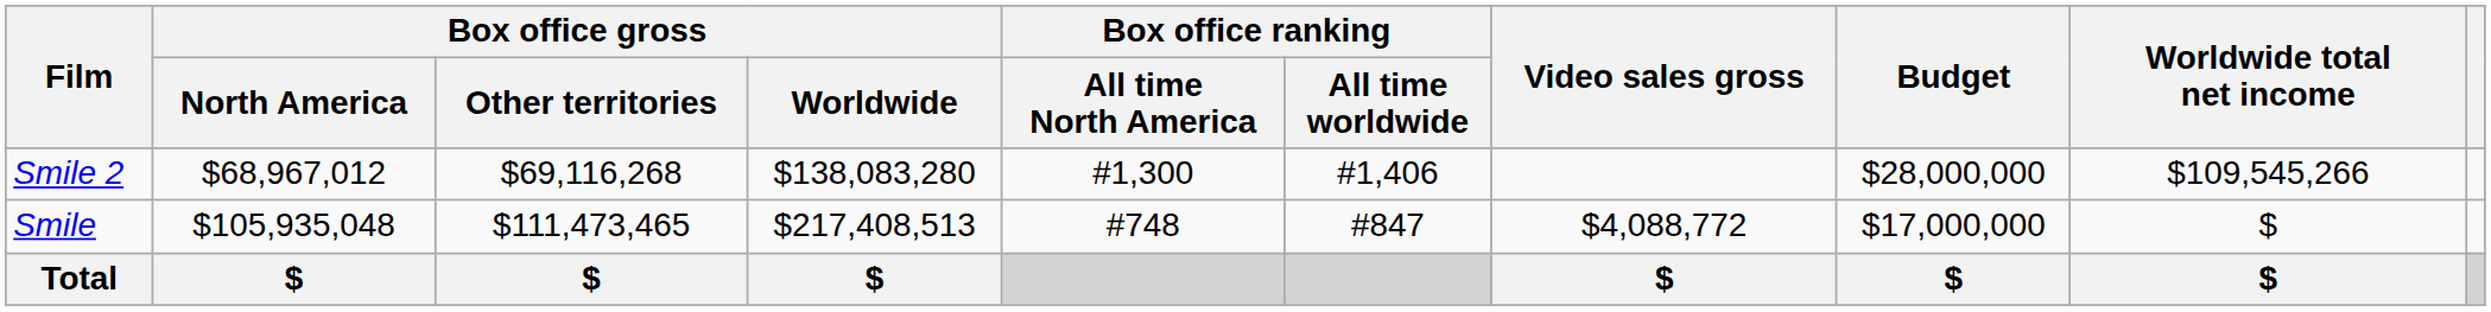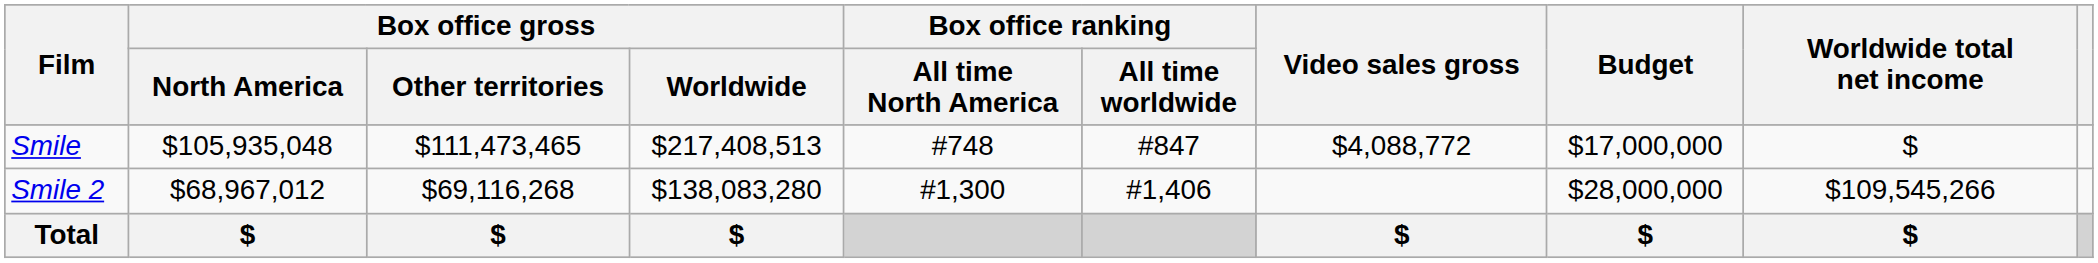 <table class="wikitable sortable" width=95% border="1" style="text-align: center;">
 <tr>
 <th rowspan="2">Film</th>
 <th colspan="3">Box office gross</th>
 <th colspan="2">Box office ranking</th>
 <th rowspan="2">Video sales gross</th>
 <th rowspan="2">Budget</th>
 <th style="width:16%;" rowspan="2">Worldwide total<br>net income</th>
 <th rowspan="2"></th>
 </tr>
 <tr>
 <th>North America</th>
 <th>Other territories</th>
 <th>Worldwide</th>
 <th>All time <br>North America</th>
 <th>All time <br>worldwide</th>
 </tr>
 <tr>
+<td style="text-align: left;"><em><a href='#'>Smile</a></em></td>
+<td>$105,935,048</td>
+<td>$111,473,465</td>
+<td>$217,408,513</td>
+<td>#748</td>
+<td>#847</td>
+<td>$4,088,772</td>
+<td>$17,000,000</td>
+<td>$</td>
+<td></td>
+</tr>
+<tr>
 <td style="text-align: left;"><em><a href='#'>Smile 2</a></em></td>
 <td>$68,967,012</td>
 <td>$69,116,268</td>
 <td>$138,083,280</td>
 <td>#1,300</td>
 <td>#1,406</td>
 <td></td>
 <td>$28,000,000</td>
 <td>$109,545,266</td>
-<td></td>
-</tr>
-<tr>
-<td style="text-align: left;"><em><a href='#'>Smile</a></em></td>
-<td>$105,935,048</td>
-<td>$111,473,465</td>
-<td>$217,408,513</td>
-<td>#748</td>
-<td>#847</td>
-<td>$4,088,772</td>
-<td>$17,000,000</td>
-<td>$</td>
 <td></td>
 </tr>
 <tr>
 <th scope="row"><strong>Total</strong></th>
 <th>$</th>
 <th>$</th>
 <th>$</th>
 <td style="background:lightgrey;"></td>
 <td style="background:lightgrey;"></td>
 <th>$</th>
 <th>$</th>
 <th>$</th>
 <td style="background:lightgrey;"></td>
 </tr>
 </table>
